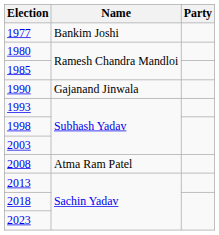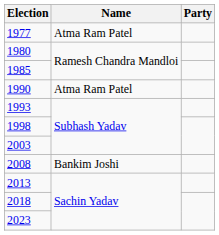 <table class="wikitable sortable">
 <tr>
 <th>Election</th>
 <th>Name</th>
 <th colspan="2">Party</th>
 </tr>
 <tr>
 <td><a href='#'>1977</a></td>
-<td>Bankim Joshi</td>
+<td>Atma Ram Patel</td>
 <td></td>
 </tr>
 <tr>
 <td><a href='#'>1980</a></td>
 <td rowspan=2>Ramesh Chandra Mandloi</td>
 <td></td>
 </tr>
 <tr>
 <td><a href='#'>1985</a></td>
 <td></td>
 </tr>
 <tr>
 <td><a href='#'>1990</a></td>
-<td>Gajanand Jinwala</td>
+<td>Atma Ram Patel</td>
 <td></td>
 </tr>
 <tr>
 <td><a href='#'>1993</a></td>
 <td rowspan=3><a href='#'>Subhash Yadav</a></td>
 <td></td>
 </tr>
 <tr>
 <td><a href='#'>1998</a></td>
 </tr>
 <tr>
 <td><a href='#'>2003</a></td>
 </tr>
 <tr>
 <td><a href='#'>2008</a></td>
-<td>Atma Ram Patel</td>
+<td>Bankim Joshi</td>
 <td></td>
 </tr>
 <tr>
 <td><a href='#'>2013</a></td>
 <td rowspan=3><a href='#'>Sachin Yadav</a></td>
 <td></td>
 </tr>
 <tr>
 <td><a href='#'>2018</a></td>
 </tr>
 <tr>
 <td><a href='#'>2023</a></td>
 </tr>
 </table>
